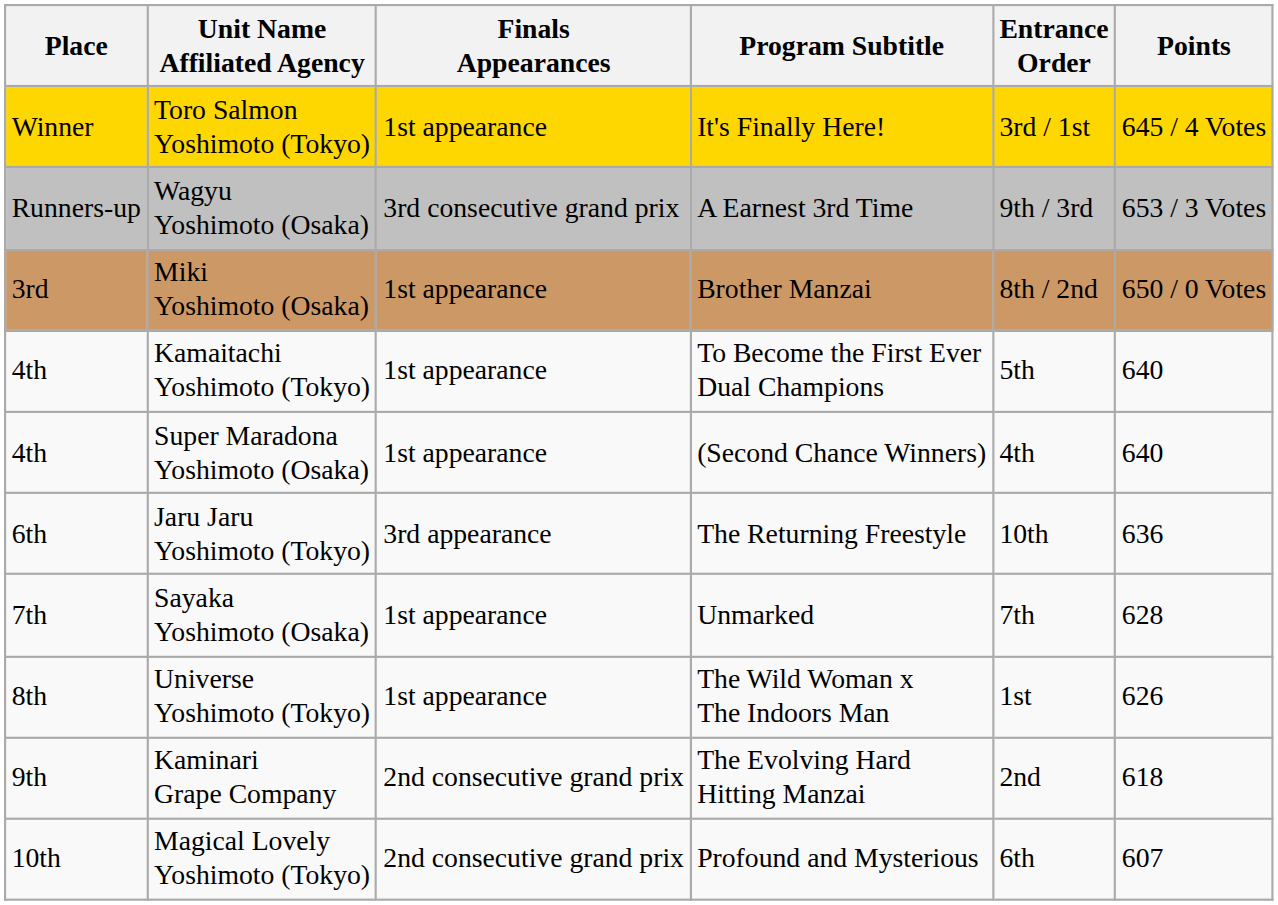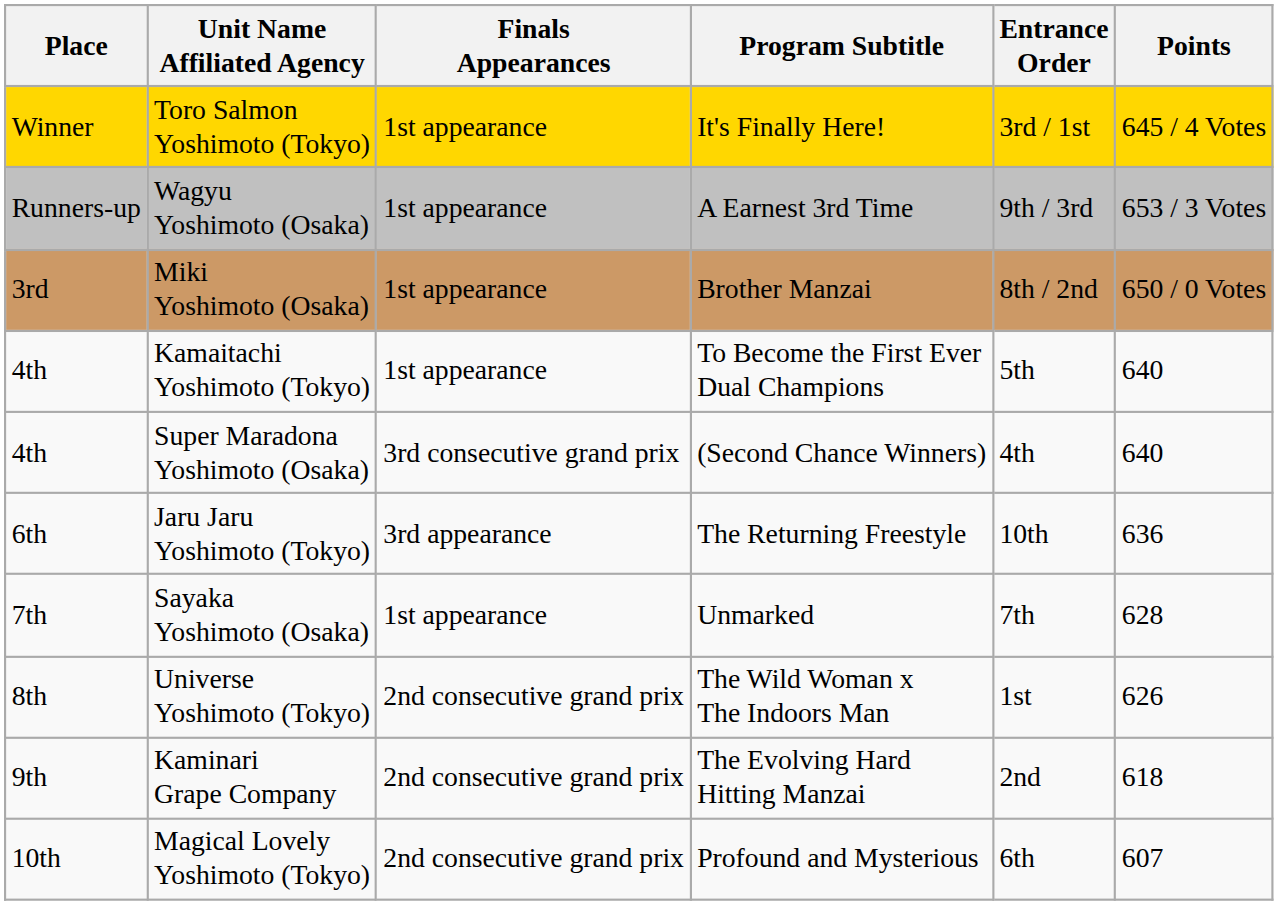 <table class="sortable wikitable" style="font-size:small;">
 <tr>
 <th>Place</th>
 <th class="unsortable">Unit Name<br>Affiliated Agency</th>
 <th>Finals<br>Appearances</th>
 <th class="unsortable">Program Subtitle</th>
 <th>Entrance<br>Order</th>
 <th>Points</th>
 </tr>
 <tr style="background-color:gold;">
 <td>Winner</td>
 <td>Toro Salmon<br>Yoshimoto (Tokyo)</td>
 <td>1st appearance</td>
 <td>It's Finally Here!</td>
 <td>3rd / 1st</td>
 <td>645 / 4 Votes</td>
 </tr>
 <tr style="background-color:silver;">
 <td>Runners-up</td>
 <td>Wagyu<br>Yoshimoto (Osaka)</td>
-<td>3rd consecutive grand prix</td>
+<td>1st appearance</td>
 <td>A Earnest 3rd Time</td>
 <td>9th / 3rd</td>
 <td>653 / 3 Votes</td>
 </tr>
 <tr style="background-color:#c96;">
 <td>3rd</td>
 <td>Miki<br>Yoshimoto (Osaka)</td>
 <td>1st appearance</td>
 <td>Brother Manzai</td>
 <td>8th / 2nd</td>
 <td>650 / 0 Votes</td>
 </tr>
 <tr>
 <td>4th</td>
 <td>Kamaitachi<br>Yoshimoto (Tokyo)</td>
 <td>1st appearance</td>
 <td>To Become the First Ever<br>Dual Champions</td>
 <td>5th</td>
 <td>640</td>
 </tr>
 <tr>
 <td>4th</td>
 <td>Super Maradona<br>Yoshimoto (Osaka)</td>
-<td>1st appearance</td>
+<td>3rd consecutive grand prix</td>
 <td>(Second Chance Winners)</td>
 <td>4th</td>
 <td>640</td>
 </tr>
 <tr>
 <td>6th</td>
 <td>Jaru Jaru<br>Yoshimoto (Tokyo)</td>
 <td>3rd appearance</td>
 <td>The Returning Freestyle</td>
 <td>10th</td>
 <td>636</td>
 </tr>
 <tr>
 <td>7th</td>
 <td>Sayaka<br>Yoshimoto (Osaka)</td>
 <td>1st appearance</td>
 <td>Unmarked</td>
 <td>7th</td>
 <td>628</td>
 </tr>
 <tr>
 <td>8th</td>
 <td>Universe<br>Yoshimoto (Tokyo)</td>
-<td>1st appearance</td>
+<td>2nd consecutive grand prix</td>
 <td>The Wild Woman x<br>The Indoors Man</td>
 <td>1st</td>
 <td>626</td>
 </tr>
 <tr>
 <td>9th</td>
 <td>Kaminari<br>Grape Company</td>
 <td>2nd consecutive grand prix</td>
 <td>The Evolving Hard<br>Hitting Manzai</td>
 <td>2nd</td>
 <td>618</td>
 </tr>
 <tr>
 <td>10th</td>
 <td>Magical Lovely<br>Yoshimoto (Tokyo)</td>
 <td>2nd consecutive grand prix</td>
 <td>Profound and Mysterious</td>
 <td>6th</td>
 <td>607</td>
 </tr>
 </table>
